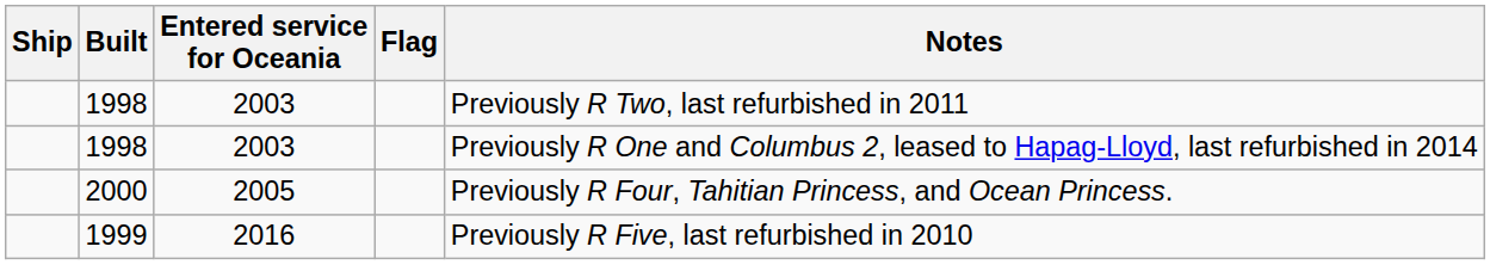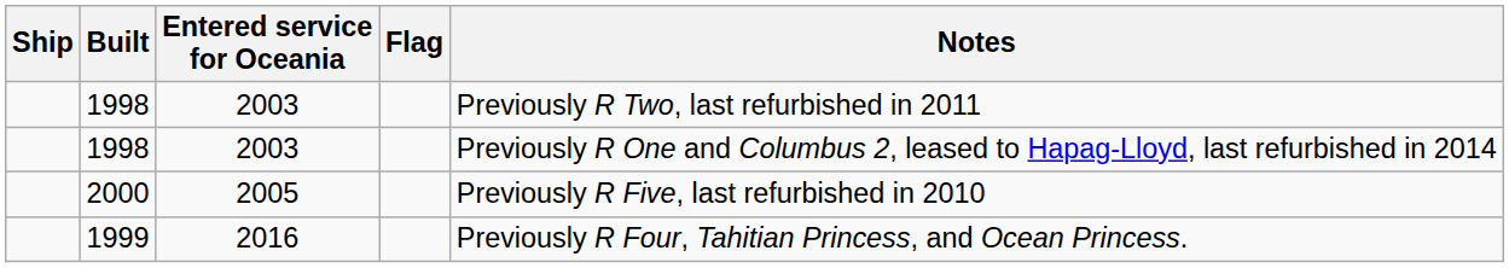 <table class="wikitable">
 <tr>
 <th>Ship</th>
 <th>Built</th>
 <th>Entered service<br>for Oceania</th>
 <th>Flag</th>
 <th>Notes</th>
 </tr>
 <tr>
 <td></td>
 <td align="center">1998</td>
 <td align="center">2003</td>
 <td align="center"></td>
 <td>Previously <em>R Two</em>, last refurbished in 2011</td>
 </tr>
 <tr>
 <td></td>
 <td align="center">1998</td>
 <td align="center">2003</td>
 <td align="center"></td>
 <td>Previously <em>R One</em> and <em>Columbus 2</em>, leased to <a href='#'>Hapag-Lloyd</a>, last refurbished in 2014</td>
 </tr>
 <tr>
 <td></td>
 <td align="center">2000</td>
 <td align="center">2005</td>
 <td align="center"></td>
-<td>Previously <em>R Four</em>, <em>Tahitian Princess</em>, and <em>Ocean Princess</em>.</td>
+<td>Previously <em>R Five</em>, last refurbished in 2010</td>
 </tr>
 <tr>
 <td></td>
 <td align="center">1999</td>
 <td align="center">2016</td>
 <td align="center"></td>
-<td>Previously <em>R Five</em>, last refurbished in 2010</td>
+<td>Previously <em>R Four</em>, <em>Tahitian Princess</em>, and <em>Ocean Princess</em>.</td>
 </tr>
 </table>
